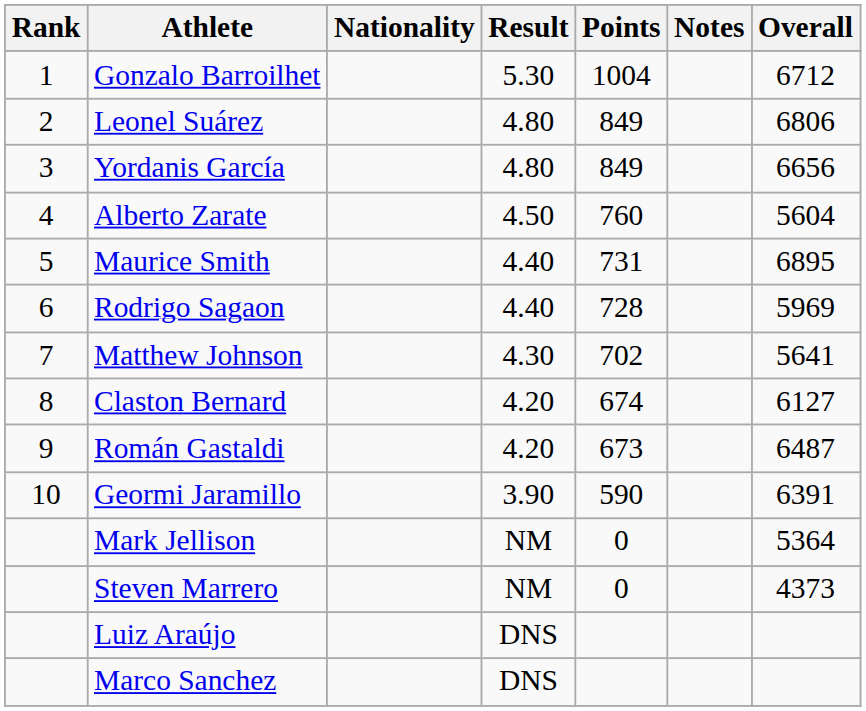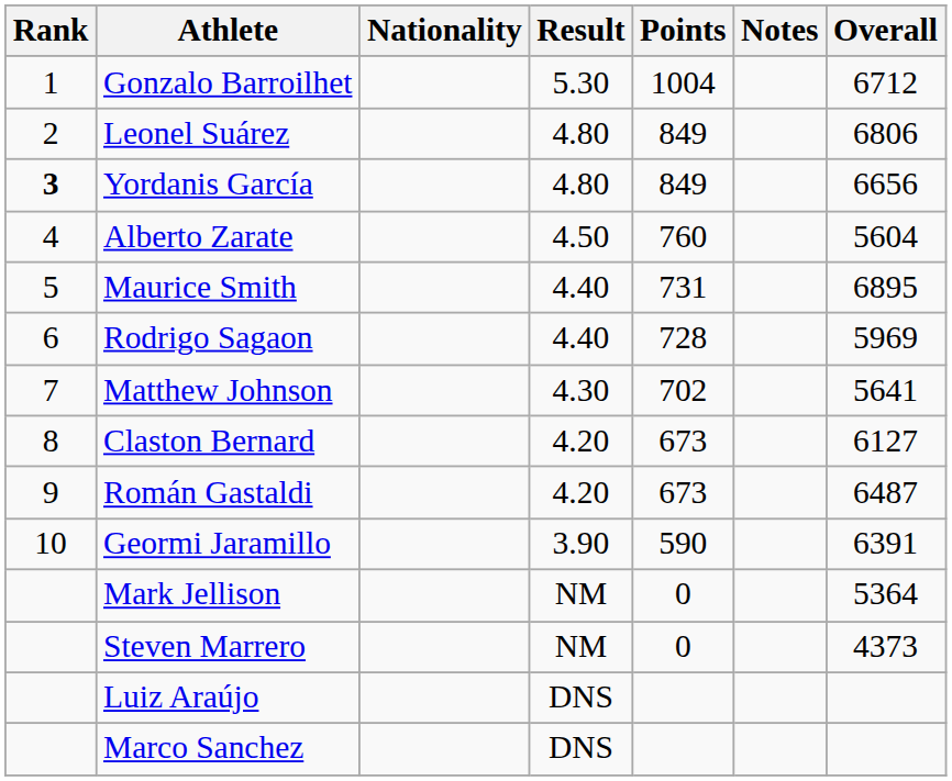 <table class="wikitable sortable" style="text-align:center">
 <tr>
 <th>Rank</th>
 <th>Athlete</th>
 <th>Nationality</th>
 <th>Result</th>
 <th>Points</th>
 <th>Notes</th>
 <th>Overall</th>
 </tr>
 <tr>
 <td>1</td>
 <td align=left><a href='#'>Gonzalo Barroilhet</a></td>
 <td align=left></td>
 <td>5.30</td>
 <td>1004</td>
 <td></td>
 <td>6712</td>
 </tr>
 <tr>
 <td>2</td>
 <td align=left><a href='#'>Leonel Suárez</a></td>
 <td align=left></td>
 <td>4.80</td>
 <td>849</td>
 <td></td>
 <td>6806</td>
 </tr>
 <tr>
-<td>3</td>
+<td><strong>3</strong></td>
 <td align=left><a href='#'>Yordanis García</a></td>
 <td align=left></td>
 <td>4.80</td>
 <td>849</td>
 <td></td>
 <td>6656</td>
 </tr>
 <tr>
 <td>4</td>
 <td align=left><a href='#'>Alberto Zarate</a></td>
 <td align=left></td>
 <td>4.50</td>
 <td>760</td>
 <td></td>
 <td>5604</td>
 </tr>
 <tr>
 <td>5</td>
 <td align=left><a href='#'>Maurice Smith</a></td>
 <td align=left></td>
 <td>4.40</td>
 <td>731</td>
 <td></td>
 <td>6895</td>
 </tr>
 <tr>
 <td>6</td>
 <td align=left><a href='#'>Rodrigo Sagaon</a></td>
 <td align=left></td>
 <td>4.40</td>
 <td>728</td>
 <td></td>
 <td>5969</td>
 </tr>
 <tr>
 <td>7</td>
 <td align=left><a href='#'>Matthew Johnson</a></td>
 <td align=left></td>
 <td>4.30</td>
 <td>702</td>
 <td></td>
 <td>5641</td>
 </tr>
 <tr>
 <td>8</td>
 <td align=left><a href='#'>Claston Bernard</a></td>
 <td align=left></td>
 <td>4.20</td>
-<td>674</td>
+<td>673</td>
 <td></td>
 <td>6127</td>
 </tr>
 <tr>
 <td>9</td>
 <td align=left><a href='#'>Román Gastaldi</a></td>
 <td align=left></td>
 <td>4.20</td>
 <td>673</td>
 <td></td>
 <td>6487</td>
 </tr>
 <tr>
 <td>10</td>
 <td align=left><a href='#'>Geormi Jaramillo</a></td>
 <td align=left></td>
 <td>3.90</td>
 <td>590</td>
 <td></td>
 <td>6391</td>
 </tr>
 <tr>
 <td></td>
 <td align=left><a href='#'>Mark Jellison</a></td>
 <td align=left></td>
 <td>NM</td>
 <td>0</td>
 <td></td>
 <td>5364</td>
 </tr>
 <tr>
 <td></td>
 <td align=left><a href='#'>Steven Marrero</a></td>
 <td align=left></td>
 <td>NM</td>
 <td>0</td>
 <td></td>
 <td>4373</td>
 </tr>
 <tr>
 <td></td>
 <td align=left><a href='#'>Luiz Araújo</a></td>
 <td align=left></td>
 <td>DNS</td>
 <td></td>
 <td></td>
 <td></td>
 </tr>
 <tr>
 <td></td>
 <td align=left><a href='#'>Marco Sanchez</a></td>
 <td align=left></td>
 <td>DNS</td>
 <td></td>
 <td></td>
 <td></td>
 </tr>
 </table>
